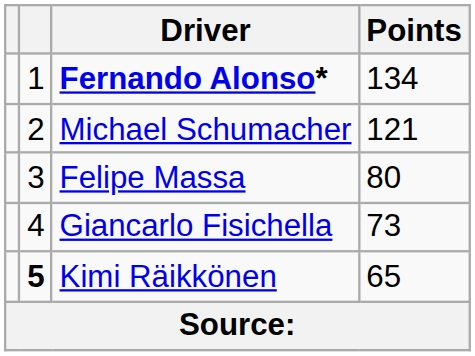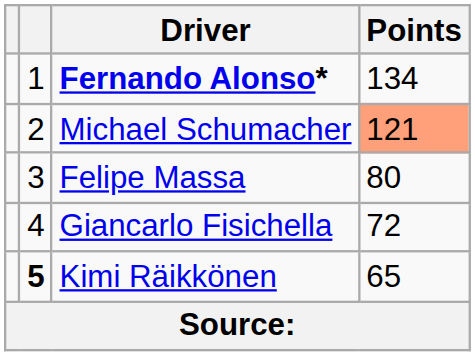 <table class="wikitable" style="font-size: 85%;">
 <tr>
 <th></th>
 <th></th>
 <th>Driver</th>
 <th>Points</th>
 </tr>
 <tr>
 <td></td>
 <td align="center">1</td>
 <td> <strong><a href='#'>Fernando Alonso</a>*</strong></td>
 <td>134</td>
 </tr>
 <tr>
 <td></td>
 <td align="center">2</td>
 <td> <a href='#'>Michael Schumacher</a></td>
-<td>121</td>
+<td style="background: lightsalmon;">121</td>
 </tr>
 <tr>
 <td></td>
 <td align="center">3</td>
 <td> <a href='#'>Felipe Massa</a></td>
 <td>80</td>
 </tr>
 <tr>
 <td></td>
 <td align="center">4</td>
 <td> <a href='#'>Giancarlo Fisichella</a></td>
-<td>73</td>
+<td>72</td>
 </tr>
 <tr>
 <td></td>
 <td align="center"><strong>5</strong></td>
 <td> <a href='#'>Kimi Räikkönen</a></td>
 <td>65</td>
 </tr>
 <tr>
 <th colspan=4>Source:</th>
 </tr>
 </table>
